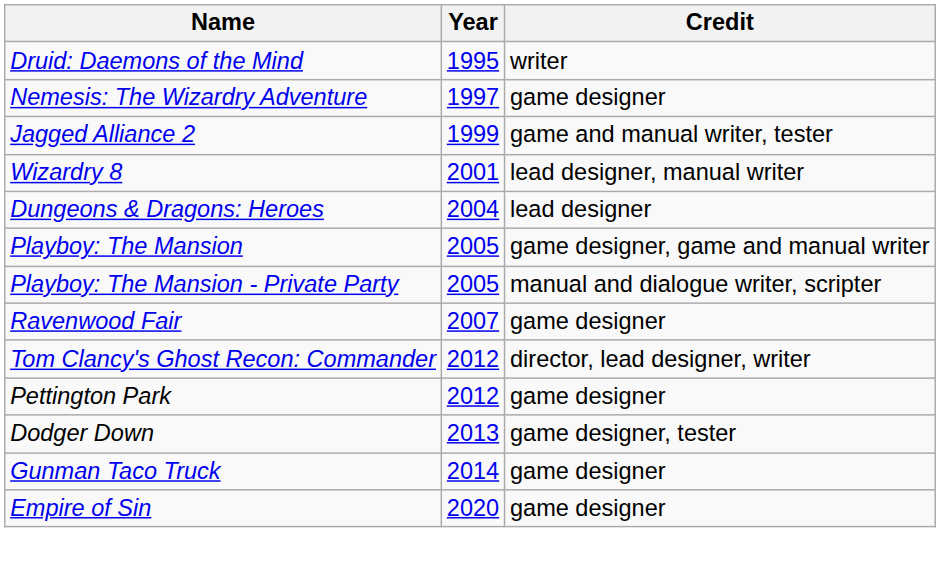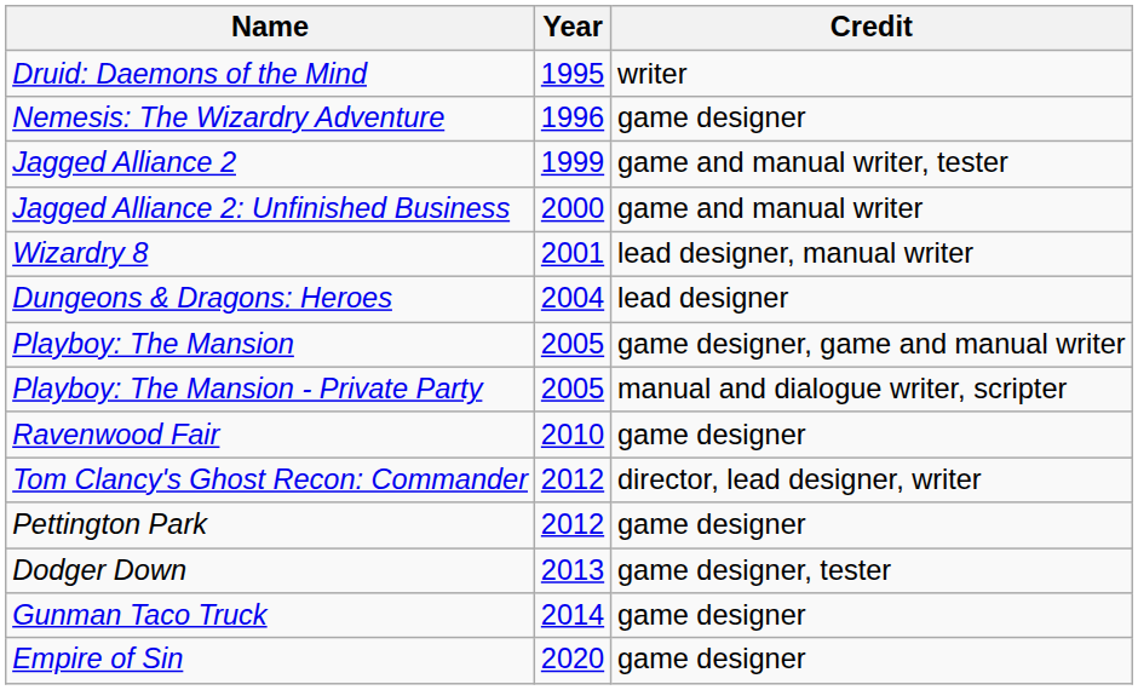 <table class="wikitable sortable" border="1">
 <tr>
 <th scope="col">Name</th>
 <th scope="col">Year</th>
 <th scope="col">Credit</th>
 </tr>
 <tr>
 <td><em><a href='#'>Druid: Daemons of the Mind</a></em></td>
 <td><a href='#'>1995</a></td>
 <td>writer</td>
 </tr>
 <tr>
 <td><em><a href='#'>Nemesis: The Wizardry Adventure</a></em></td>
-<td><a href='#'>1997</a></td>
+<td><a href='#'>1996</a></td>
 <td>game designer</td>
 </tr>
 <tr>
 <td><em><a href='#'>Jagged Alliance 2</a></em></td>
 <td><a href='#'>1999</a></td>
 <td>game and manual writer, tester</td>
+</tr>
+<tr>
+<td><em><a href='#'>Jagged Alliance 2: Unfinished Business</a></em></td>
+<td><a href='#'>2000</a></td>
+<td>game and manual writer</td>
 </tr>
 <tr>
 <td><em><a href='#'>Wizardry 8</a></em></td>
 <td><a href='#'>2001</a></td>
 <td>lead designer, manual writer</td>
 </tr>
 <tr>
 <td><em><a href='#'>Dungeons & Dragons: Heroes</a></em></td>
 <td><a href='#'>2004</a></td>
 <td>lead designer</td>
 </tr>
 <tr>
 <td><em><a href='#'>Playboy: The Mansion</a></em></td>
 <td><a href='#'>2005</a></td>
 <td>game designer, game and manual writer</td>
 </tr>
 <tr>
 <td><em><a href='#'>Playboy: The Mansion - Private Party</a></em></td>
 <td><a href='#'>2005</a></td>
 <td>manual and dialogue writer, scripter</td>
 </tr>
 <tr>
 <td><em><a href='#'>Ravenwood Fair</a></em></td>
-<td><a href='#'>2007</a></td>
+<td><a href='#'>2010</a></td>
 <td>game designer</td>
 </tr>
 <tr>
 <td><em><a href='#'>Tom Clancy's Ghost Recon: Commander</a></em></td>
 <td><a href='#'>2012</a></td>
 <td>director, lead designer, writer</td>
 </tr>
 <tr>
 <td><em>Pettington Park</em></td>
 <td><a href='#'>2012</a></td>
 <td>game designer</td>
 </tr>
 <tr>
 <td><em>Dodger Down</em></td>
 <td><a href='#'>2013</a></td>
 <td>game designer, tester</td>
 </tr>
 <tr>
 <td><em><a href='#'>Gunman Taco Truck</a></em></td>
 <td><a href='#'>2014</a></td>
 <td>game designer</td>
 </tr>
 <tr>
 <td><em><a href='#'>Empire of Sin</a></em></td>
 <td><a href='#'>2020</a></td>
 <td>game designer</td>
 </tr>
 </table>
